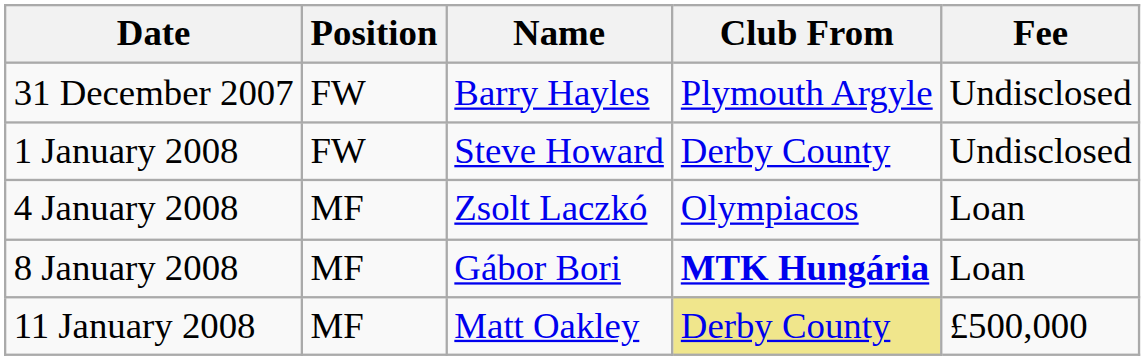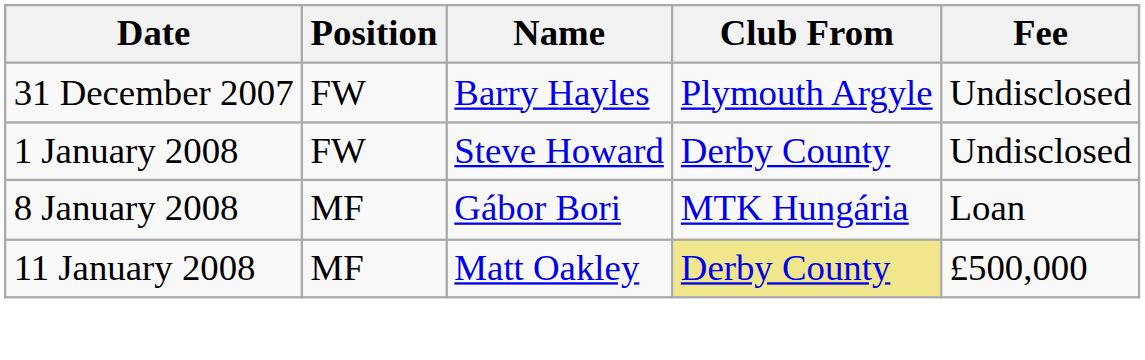 <table class="wikitable">
 <tr>
 <th>Date</th>
 <th>Position</th>
 <th>Name</th>
 <th>Club From</th>
 <th>Fee</th>
 </tr>
 <tr>
 <td>31 December 2007</td>
 <td>FW</td>
 <td><a href='#'>Barry Hayles</a></td>
 <td><a href='#'>Plymouth Argyle</a></td>
 <td>Undisclosed</td>
 </tr>
 <tr>
 <td>1 January 2008</td>
 <td>FW</td>
 <td><a href='#'>Steve Howard</a></td>
 <td><a href='#'>Derby County</a></td>
 <td>Undisclosed</td>
 </tr>
 <tr>
-<td>4 January 2008</td>
-<td>MF</td>
-<td><a href='#'>Zsolt Laczkó</a></td>
-<td><a href='#'>Olympiacos</a></td>
-<td>Loan</td>
-</tr>
-<tr>
 <td>8 January 2008</td>
 <td>MF</td>
 <td><a href='#'>Gábor Bori</a></td>
-<td><strong><a href='#'>MTK Hungária</a></strong></td>
+<td><a href='#'>MTK Hungária</a></td>
 <td>Loan</td>
 </tr>
 <tr>
 <td>11 January 2008</td>
 <td>MF</td>
 <td><a href='#'>Matt Oakley</a></td>
 <td style="background: khaki;"><a href='#'>Derby County</a></td>
 <td>£500,000</td>
 </tr>
 </table>
